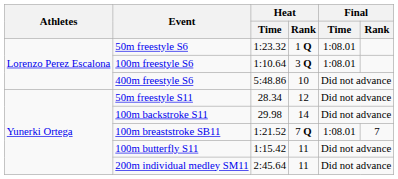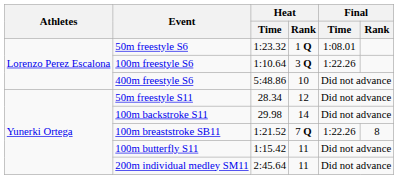 <table class=wikitable>
 <tr>
 <th rowspan="2">Athletes</th>
 <th rowspan="2">Event</th>
 <th colspan="2">Heat</th>
 <th colspan="2">Final</th>
 </tr>
 <tr>
 <th>Time</th>
 <th>Rank</th>
 <th>Time</th>
 <th>Rank</th>
 </tr>
 <tr align=center>
 <td align=left rowspan=3><a href='#'>Lorenzo Perez Escalona</a></td>
 <td align=left><a href='#'>50m freestyle S6</a></td>
 <td>1:23.32</td>
 <td>1 <strong>Q</strong></td>
 <td>1:08.01</td>
 <td></td>
 </tr>
 <tr align=center>
 <td align=left><a href='#'>100m freestyle S6</a></td>
 <td>1:10.64</td>
 <td>3 <strong>Q</strong></td>
-<td>1:08.01</td>
+<td>1:22.26</td>
 <td></td>
 </tr>
 <tr align=center>
 <td align=left><a href='#'>400m freestyle S6</a></td>
 <td>5:48.86</td>
 <td>10</td>
 <td colspan=2>Did not advance</td>
 </tr>
 <tr align=center>
 <td align=left rowspan=5><a href='#'>Yunerki Ortega</a></td>
 <td align=left><a href='#'>50m freestyle S11</a></td>
 <td>28.34</td>
 <td>12</td>
 <td colspan=2>Did not advance</td>
 </tr>
 <tr align=center>
 <td align=left><a href='#'>100m backstroke S11</a></td>
 <td>29.98</td>
 <td>14</td>
 <td colspan=2>Did not advance</td>
 </tr>
 <tr align=center>
 <td align=left><a href='#'>100m breaststroke SB11</a></td>
 <td>1:21.52</td>
 <td>7 <strong>Q</strong></td>
-<td>1:08.01</td>
-<td>7</td>
+<td>1:22.26</td>
+<td>8</td>
 </tr>
 <tr align=center>
 <td align=left><a href='#'>100m butterfly S11</a></td>
 <td>1:15.42</td>
 <td>11</td>
 <td colspan=2>Did not advance</td>
 </tr>
 <tr align=center>
 <td align=left><a href='#'>200m individual medley SM11</a></td>
 <td>2:45.64</td>
 <td>11</td>
 <td colspan=2>Did not advance</td>
 </tr>
 </table>
